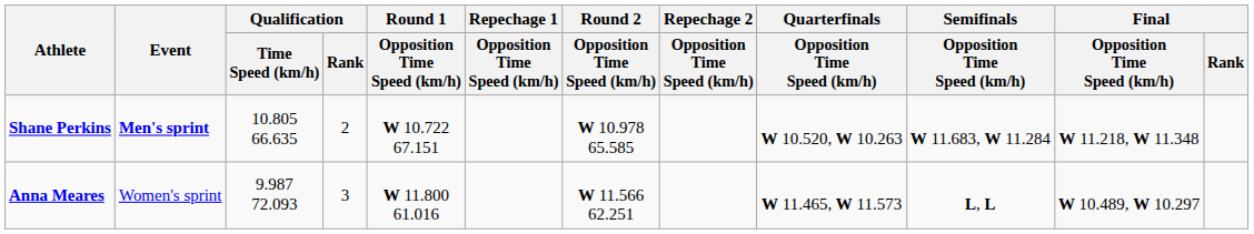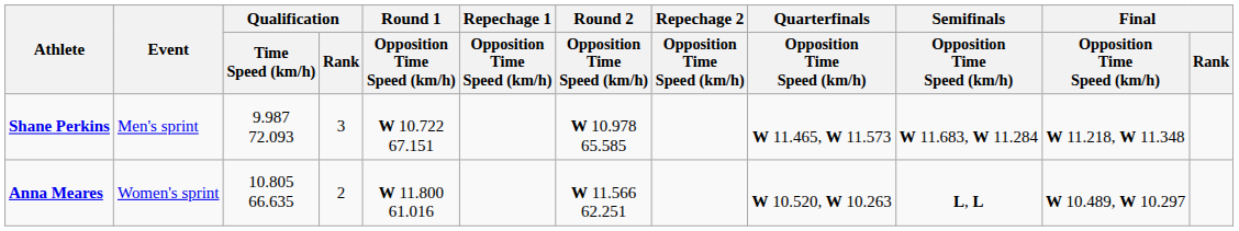 <table class="wikitable" style="font-size:90%">
 <tr>
 <th rowspan=2>Athlete</th>
 <th rowspan=2>Event</th>
 <th colspan=2>Qualification</th>
 <th>Round 1</th>
 <th>Repechage 1</th>
 <th>Round 2</th>
 <th>Repechage 2</th>
 <th>Quarterfinals</th>
 <th>Semifinals</th>
 <th colspan=2>Final</th>
 </tr>
 <tr style="font-size:95%">
 <th>Time<br>Speed (km/h)</th>
 <th>Rank</th>
 <th>Opposition<br>Time<br>Speed (km/h)</th>
 <th>Opposition<br>Time<br>Speed (km/h)</th>
 <th>Opposition<br>Time<br>Speed (km/h)</th>
 <th>Opposition<br>Time<br>Speed (km/h)</th>
 <th>Opposition<br>Time<br>Speed (km/h)</th>
 <th>Opposition<br>Time<br>Speed (km/h)</th>
 <th>Opposition<br>Time<br>Speed (km/h)</th>
 <th>Rank</th>
 </tr>
 <tr align=center>
 <td align=left><strong><a href='#'>Shane Perkins</a></strong></td>
-<td align=left><strong><a href='#'>Men's sprint</a></strong></td>
-<td>10.805<br>66.635</td>
-<td>2</td>
+<td align=left><a href='#'>Men's sprint</a></td>
+<td>9.987<br>72.093</td>
+<td>3</td>
 <td><br><strong>W</strong> 10.722<br>67.151</td>
 <td></td>
 <td><br><strong>W</strong> 10.978<br>65.585</td>
 <td></td>
-<td><br><strong>W</strong> 10.520, <strong>W</strong> 10.263</td>
+<td><br><strong>W</strong> 11.465, <strong>W</strong> 11.573</td>
 <td><br><strong>W</strong> 11.683, <strong>W</strong> 11.284</td>
 <td><br><strong>W</strong> 11.218, <strong>W</strong> 11.348</td>
 <td></td>
 </tr>
 <tr align=center>
 <td align=left><strong><a href='#'>Anna Meares</a></strong></td>
 <td align=left><a href='#'>Women's sprint</a></td>
-<td>9.987<br>72.093</td>
-<td>3</td>
+<td>10.805<br>66.635</td>
+<td>2</td>
 <td><br><strong>W</strong> 11.800<br>61.016</td>
 <td></td>
 <td><br><strong>W</strong> 11.566<br>62.251</td>
 <td></td>
-<td><br><strong>W</strong> 11.465, <strong>W</strong> 11.573</td>
+<td><br><strong>W</strong> 10.520, <strong>W</strong> 10.263</td>
 <td><br><strong>L</strong>, <strong>L</strong></td>
 <td><br><strong>W</strong> 10.489, <strong>W</strong> 10.297</td>
 <td></td>
 </tr>
 </table>
